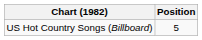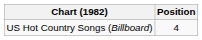 <table class="wikitable">
 <tr>
 <th>Chart (1982)</th>
 <th>Position</th>
 </tr>
 <tr>
 <td>US Hot Country Songs (<em>Billboard</em>)</td>
-<td align="center">5</td>
+<td align="center">4</td>
 </tr>
 </table>
